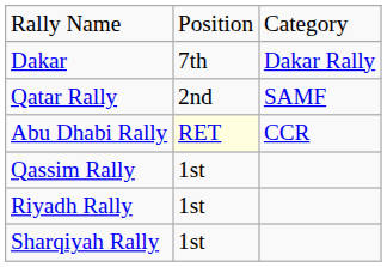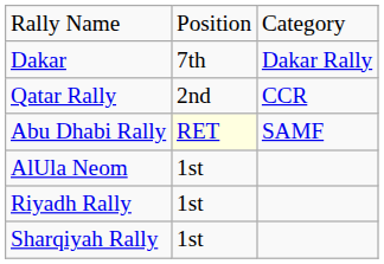 <table class="wikitable">
 <tr>
 <td>Rally Name</td>
 <td>Position</td>
 <td>Category</td>
 </tr>
 <tr>
 <td><a href='#'>Dakar</a> </td>
 <td>7th</td>
 <td><a href='#'>Dakar Rally</a></td>
 </tr>
 <tr>
 <td><a href='#'>Qatar Rally</a> </td>
 <td>2nd</td>
-<td><a href='#'>SAMF</a></td>
+<td><a href='#'>CCR</a></td>
 </tr>
 <tr>
 <td><a href='#'>Abu Dhabi Rally</a> </td>
 <td style="background: lightyellow;"><a href='#'>RET</a></td>
-<td><a href='#'>CCR</a></td>
+<td><a href='#'>SAMF</a></td>
 </tr>
 <tr>
-<td><a href='#'>Qassim Rally</a> </td>
+<td><a href='#'>AlUla Neom</a> </td>
 <td>1st</td>
 <td></td>
 </tr>
 <tr>
 <td><a href='#'>Riyadh Rally</a> </td>
 <td>1st</td>
 <td></td>
 </tr>
 <tr>
 <td><a href='#'>Sharqiyah Rally</a> </td>
 <td>1st</td>
 <td></td>
 </tr>
 </table>
